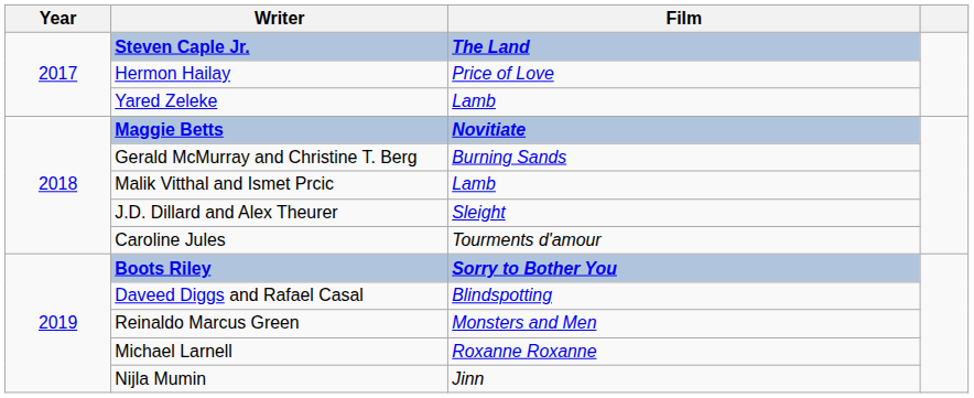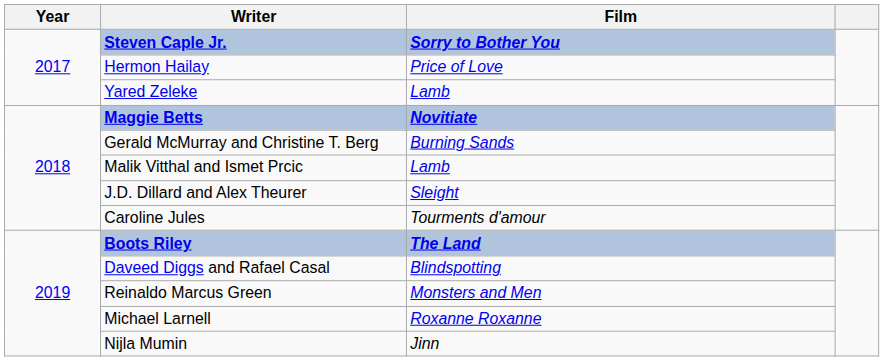 <table class="wikitable" style="width:100%;">
 <tr style="background:#bebebe;">
 <th style="width:11%;">Year</th>
 <th style="width:35%;">Writer</th>
 <th style="width:49%;">Film</th>
 <th style="width:5%;"></th>
 </tr>
 <tr>
 <td rowspan="3" align="center"><a href='#'>2017</a></td>
 <td style="background:#B0C4DE"><strong><a href='#'>Steven Caple Jr.</a></strong></td>
-<td style="background:#B0C4DE"><strong><em><a href='#'>The Land</a></em></strong></td>
+<td style="background:#B0C4DE"><strong><em><a href='#'>Sorry to Bother You</a></em></strong></td>
 <td rowspan="3" align="center"></td>
 </tr>
 <tr>
 <td><a href='#'>Hermon Hailay</a></td>
 <td><em><a href='#'>Price of Love</a></em></td>
 </tr>
 <tr>
 <td><a href='#'>Yared Zeleke</a></td>
 <td><em><a href='#'>Lamb</a></em></td>
 </tr>
 <tr>
 <td rowspan="5" align="center"><a href='#'>2018</a></td>
 <td style="background:#B0C4DE"><strong><a href='#'>Maggie Betts</a></strong></td>
 <td style="background:#B0C4DE"><strong><em><a href='#'>Novitiate</a></em></strong></td>
 <td rowspan="5" align="center"></td>
 </tr>
 <tr>
 <td>Gerald McMurray and Christine T. Berg</td>
 <td><em><a href='#'>Burning Sands</a></em></td>
 </tr>
 <tr>
 <td>Malik Vitthal and Ismet Prcic</td>
 <td><em><a href='#'>Lamb</a></em></td>
 </tr>
 <tr>
 <td>J.D. Dillard and Alex Theurer</td>
 <td><em><a href='#'>Sleight</a></em></td>
 </tr>
 <tr>
 <td>Caroline Jules</td>
 <td><em>Tourments d'amour</em></td>
 </tr>
 <tr>
 <td rowspan="5" align="center"><a href='#'>2019</a></td>
 <td style="background:#B0C4DE"><strong><a href='#'>Boots Riley</a></strong></td>
-<td style="background:#B0C4DE"><strong><em><a href='#'>Sorry to Bother You</a></em></strong></td>
+<td style="background:#B0C4DE"><strong><em><a href='#'>The Land</a></em></strong></td>
 <td rowspan="5" align="center"></td>
 </tr>
 <tr>
 <td><a href='#'>Daveed Diggs</a> and Rafael Casal</td>
 <td><em><a href='#'>Blindspotting</a></em></td>
 </tr>
 <tr>
 <td>Reinaldo Marcus Green</td>
 <td><em><a href='#'>Monsters and Men</a></em></td>
 </tr>
 <tr>
 <td>Michael Larnell</td>
 <td><em><a href='#'>Roxanne Roxanne</a></em></td>
 </tr>
 <tr>
 <td>Nijla Mumin</td>
 <td><em>Jinn</em></td>
 </tr>
 </table>
